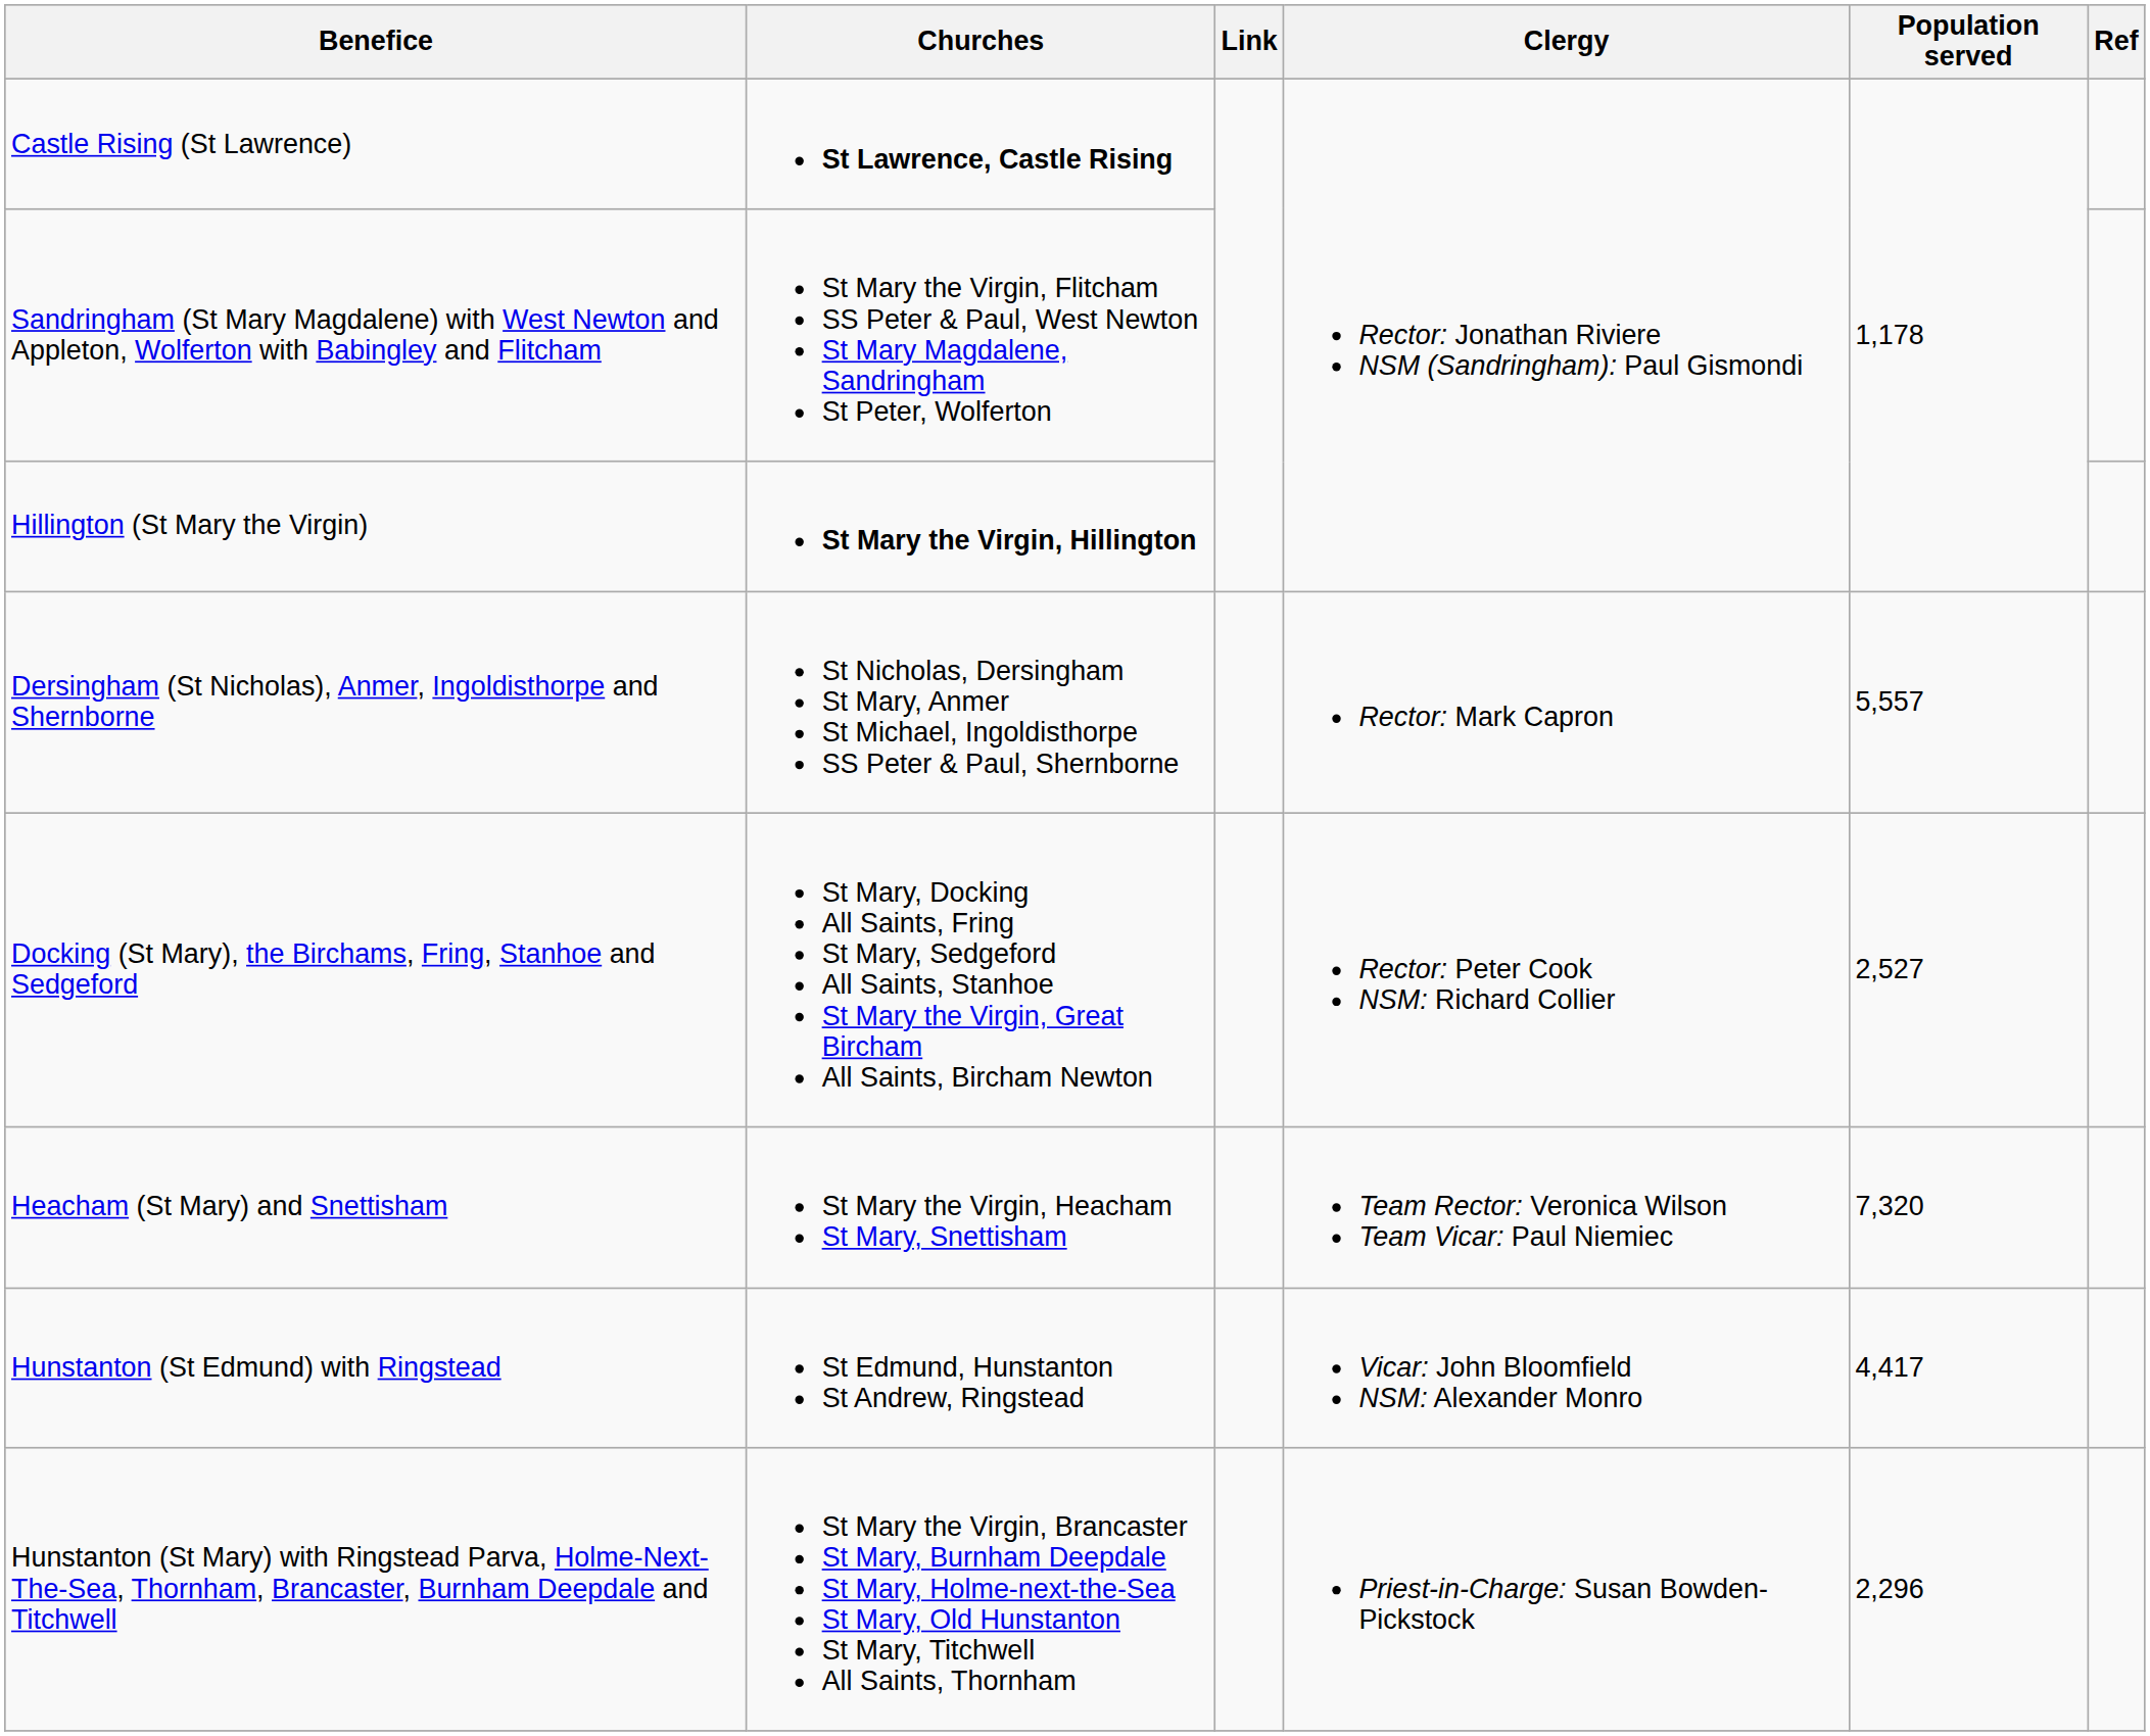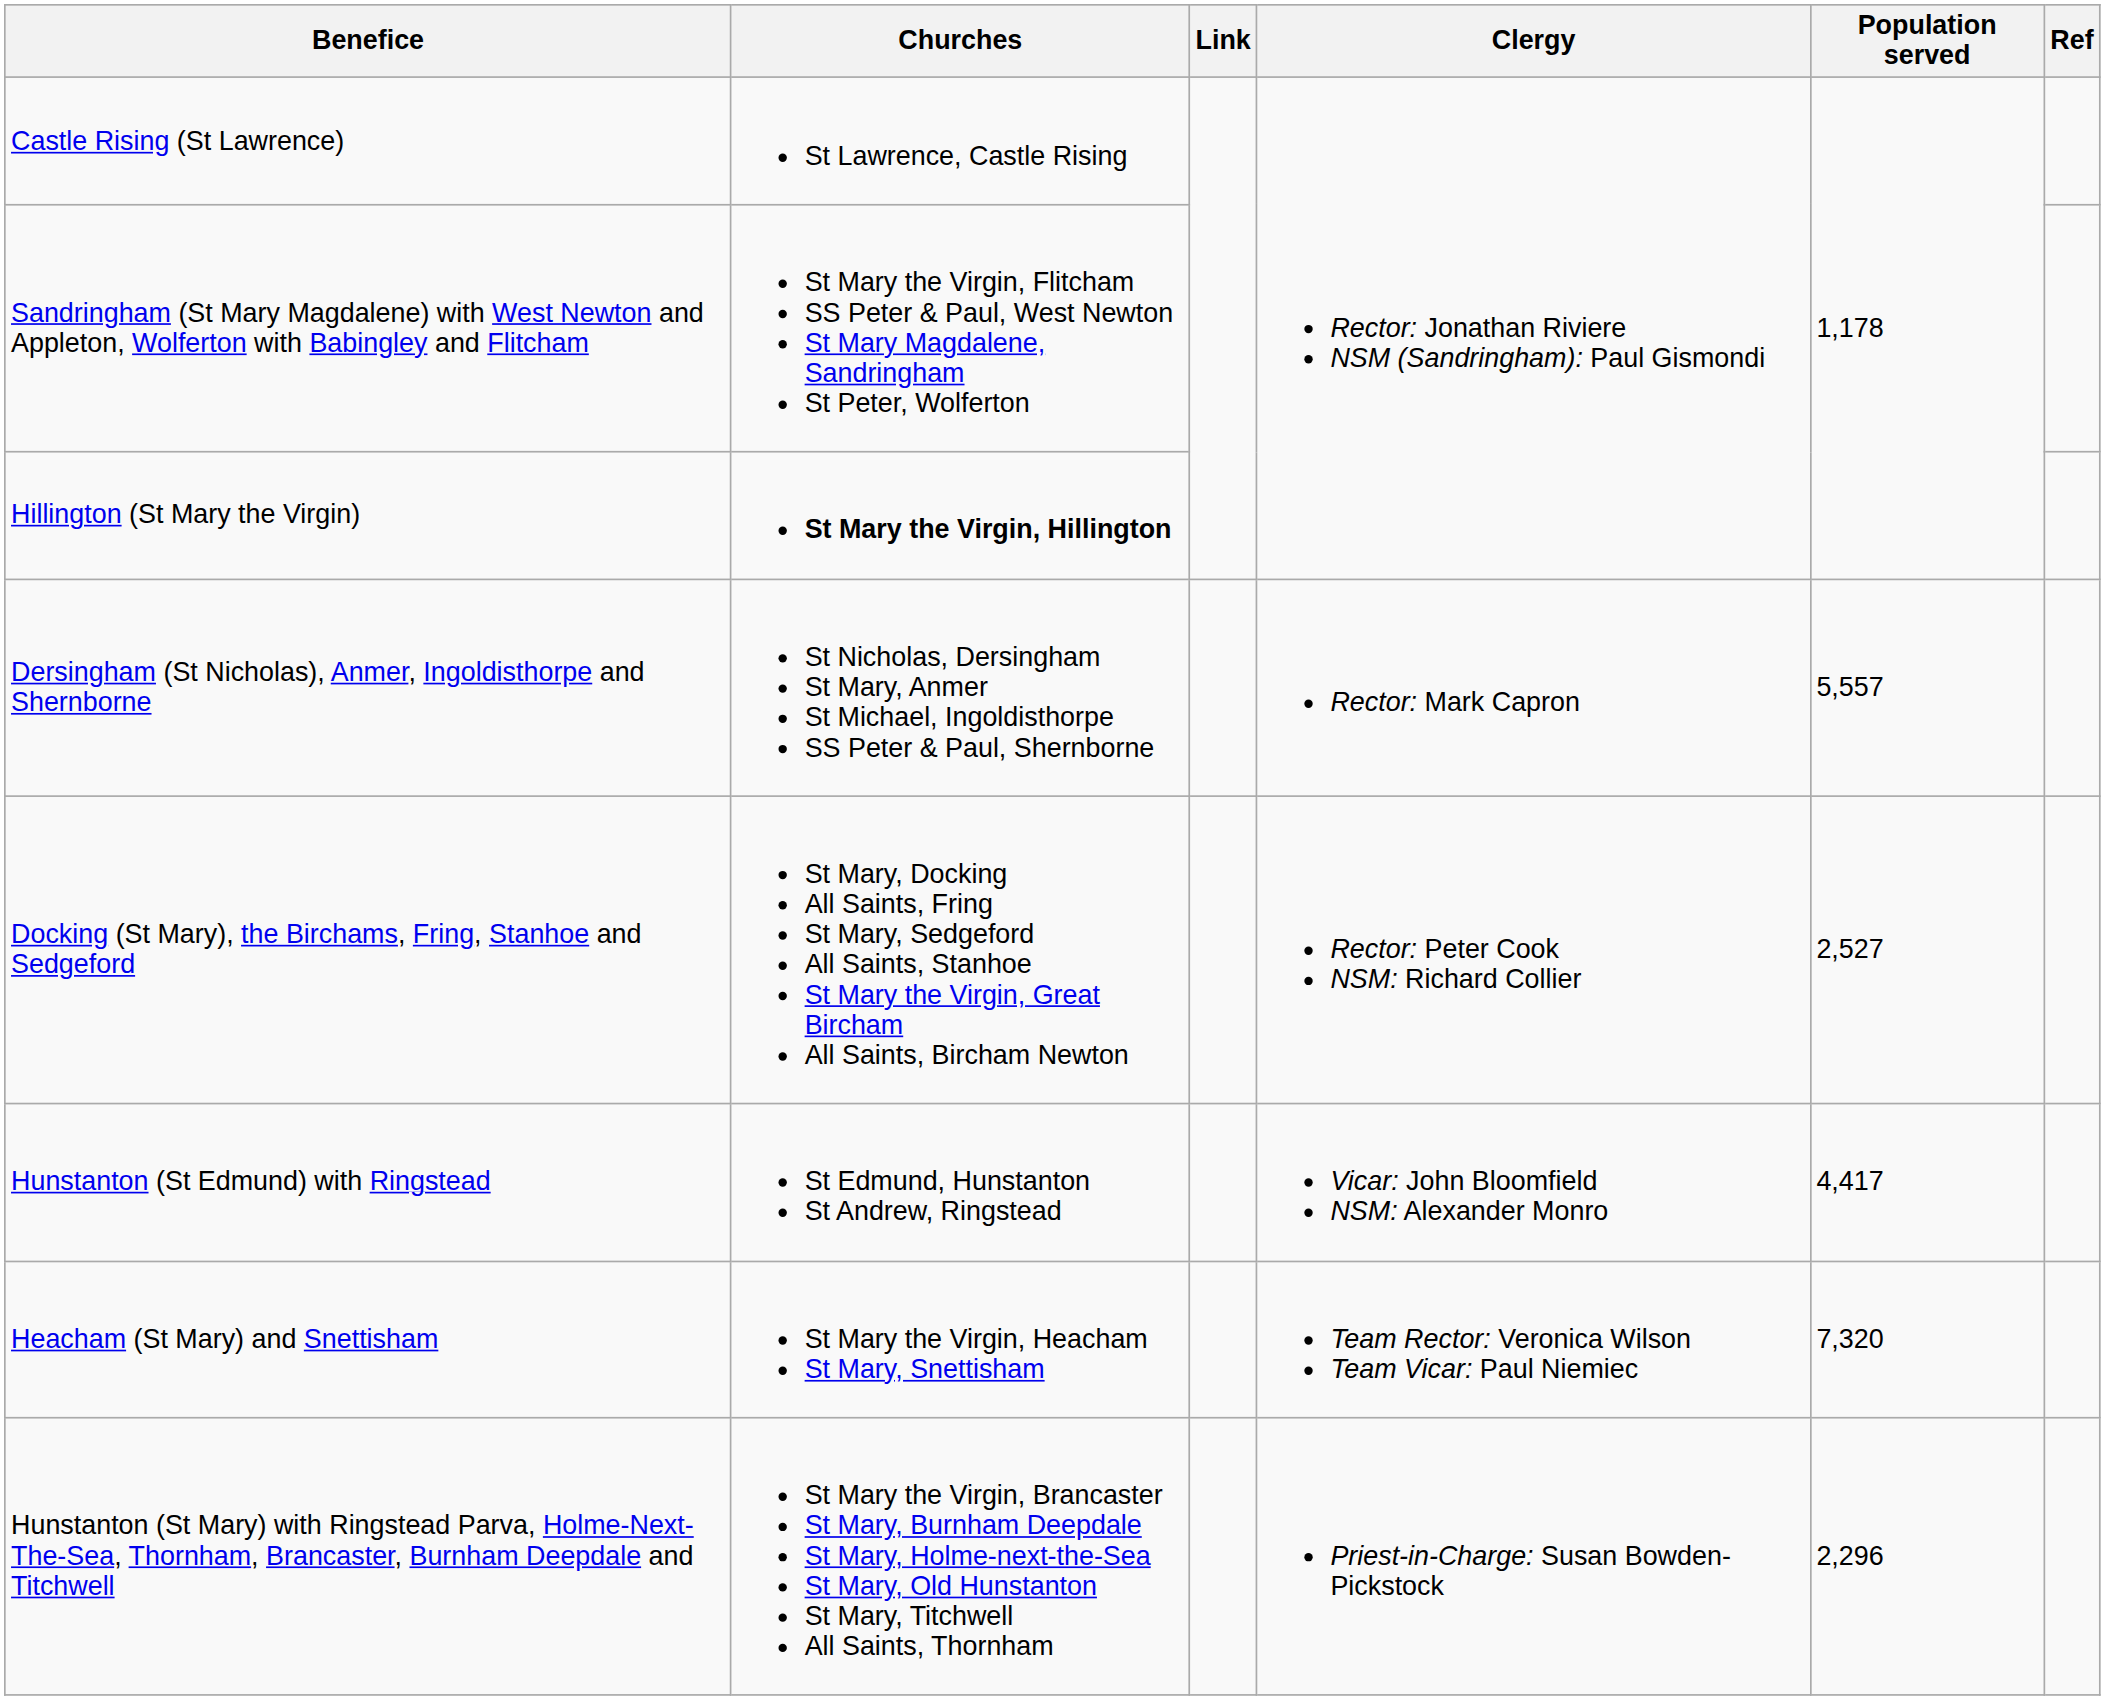 <table class="wikitable">
 <tr>
 <th width="425">Benefice</th>
 <th>Churches</th>
 <th>Link</th>
 <th>Clergy</th>
 <th>Population served</th>
 <th>Ref</th>
 </tr>
 <tr>
 <td><a href='#'>Castle Rising</a> (St Lawrence)</td>
-<td><strong><br><ul><li>St Lawrence, Castle Rising</li></ul></strong></td>
+<td><br><ul><li>St Lawrence, Castle Rising</li></ul></td>
 <td rowspan="3"></td>
 <td rowspan="3"><br><ul><li><em>Rector:</em> Jonathan Riviere</li><li><em>NSM (Sandringham):</em> Paul Gismondi</li></ul></td>
 <td rowspan="3">1,178</td>
 <td></td>
 </tr>
 <tr>
 <td><a href='#'>Sandringham</a> (St Mary Magdalene) with <a href='#'>West Newton</a> and Appleton, <a href='#'>Wolferton</a> with <a href='#'>Babingley</a> and <a href='#'>Flitcham</a></td>
 <td><br><ul><li>St Mary the Virgin, Flitcham</li><li>SS Peter & Paul, West Newton</li><li><a href='#'>St Mary Magdalene, Sandringham</a></li><li>St Peter, Wolferton</li></ul></td>
 <td></td>
 </tr>
 <tr>
 <td><a href='#'>Hillington</a> (St Mary the Virgin)</td>
 <td><strong><br><ul><li>St Mary the Virgin, Hillington</li></ul></strong></td>
 <td></td>
 </tr>
 <tr>
 <td><a href='#'>Dersingham</a> (St Nicholas), <a href='#'>Anmer</a>, <a href='#'>Ingoldisthorpe</a> and <a href='#'>Shernborne</a></td>
 <td><br><ul><li>St Nicholas, Dersingham</li><li>St Mary, Anmer</li><li>St Michael, Ingoldisthorpe</li><li>SS Peter & Paul, Shernborne</li></ul></td>
 <td></td>
 <td><br><ul><li><em>Rector:</em> Mark Capron</li></ul></td>
 <td>5,557</td>
 <td></td>
 </tr>
 <tr>
 <td><a href='#'>Docking</a> (St Mary), <a href='#'>the Birchams</a>, <a href='#'>Fring</a>, <a href='#'>Stanhoe</a> and <a href='#'>Sedgeford</a></td>
 <td><br><ul><li>St Mary, Docking</li><li>All Saints, Fring</li><li>St Mary, Sedgeford</li><li>All Saints, Stanhoe</li><li><a href='#'>St Mary the Virgin, Great Bircham</a></li><li>All Saints, Bircham Newton</li></ul></td>
 <td></td>
 <td><br><ul><li><em>Rector:</em> Peter Cook</li><li><em>NSM:</em> Richard Collier</li></ul></td>
 <td>2,527</td>
 <td></td>
 </tr>
 <tr>
+<td><a href='#'>Hunstanton</a> (St Edmund) with <a href='#'>Ringstead</a></td>
+<td><br><ul><li>St Edmund, Hunstanton</li><li>St Andrew, Ringstead</li></ul></td>
+<td></td>
+<td><br><ul><li><em>Vicar:</em> John Bloomfield</li><li><em>NSM:</em> Alexander Monro</li></ul></td>
+<td>4,417</td>
+<td></td>
+</tr>
+<tr>
 <td><a href='#'>Heacham</a> (St Mary) and <a href='#'>Snettisham</a></td>
 <td><br><ul><li>St Mary the Virgin, Heacham</li><li><a href='#'>St Mary, Snettisham</a></li></ul></td>
 <td></td>
 <td><br><ul><li><em>Team Rector:</em> Veronica Wilson</li><li><em>Team Vicar:</em> Paul Niemiec</li></ul></td>
 <td>7,320</td>
-<td></td>
-</tr>
-<tr>
-<td><a href='#'>Hunstanton</a> (St Edmund) with <a href='#'>Ringstead</a></td>
-<td><br><ul><li>St Edmund, Hunstanton</li><li>St Andrew, Ringstead</li></ul></td>
-<td></td>
-<td><br><ul><li><em>Vicar:</em> John Bloomfield</li><li><em>NSM:</em> Alexander Monro</li></ul></td>
-<td>4,417</td>
 <td></td>
 </tr>
 <tr>
 <td>Hunstanton (St Mary) with Ringstead Parva, <a href='#'>Holme-Next-The-Sea</a>, <a href='#'>Thornham</a>, <a href='#'>Brancaster</a>, <a href='#'>Burnham Deepdale</a> and <a href='#'>Titchwell</a></td>
 <td><br><ul><li>St Mary the Virgin, Brancaster</li><li><a href='#'>St Mary, Burnham Deepdale</a></li><li><a href='#'>St Mary, Holme-next-the-Sea</a></li><li><a href='#'>St Mary, Old Hunstanton</a></li><li>St Mary, Titchwell</li><li>All Saints, Thornham</li></ul></td>
 <td></td>
 <td><br><ul><li><em>Priest-in-Charge:</em> Susan Bowden-Pickstock</li></ul></td>
 <td>2,296</td>
 <td></td>
 </tr>
 </table>
